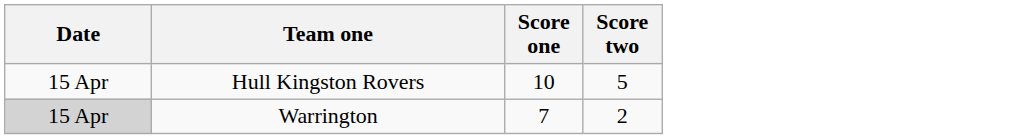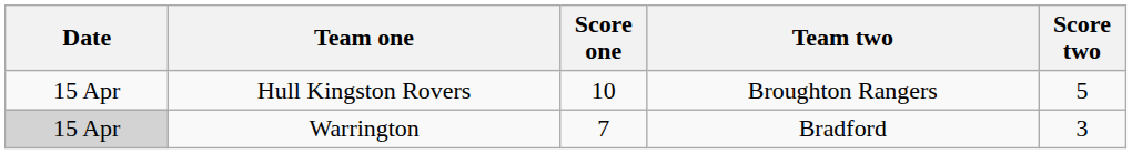 <table class="wikitable" style="text-align: center">
 <tr>
 <th width=100>Date</th>
 <th width=250>Team one</th>
 <th width=50>Score one</th>
+<th width=250>Team two</th>
 <th width=50>Score two</th>
 </tr>
 <tr>
 <td>15 Apr</td>
 <td>Hull Kingston Rovers</td>
 <td>10</td>
+<td>Broughton Rangers</td>
 <td>5</td>
 </tr>
 <tr>
 <td style="background: lightgrey;">15 Apr</td>
 <td>Warrington</td>
 <td>7</td>
-<td>2</td>
+<td>Bradford</td>
+<td>3</td>
 </tr>
 </table>
